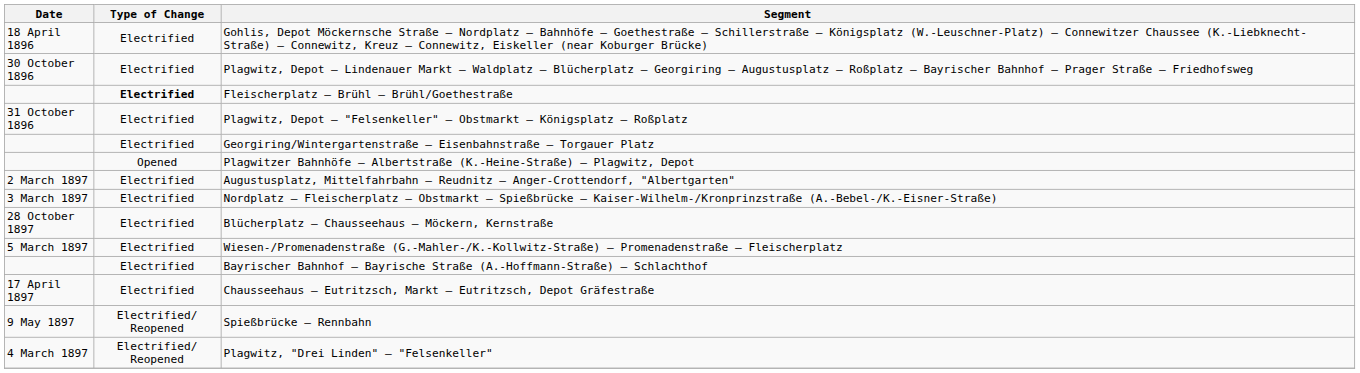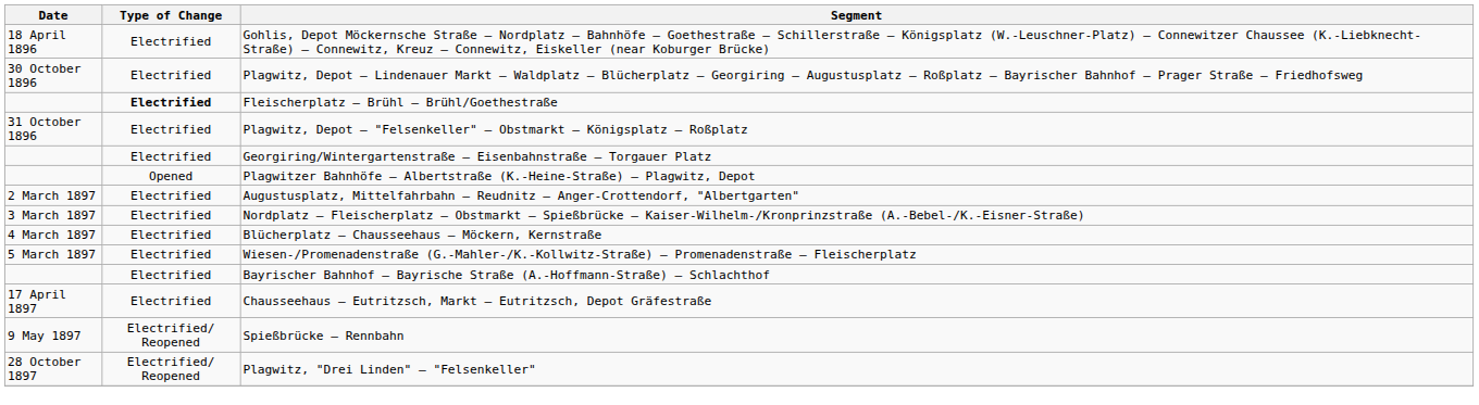 <table class="wikitable">
 <tr>
 <th>Date</th>
 <th>Type of Change</th>
 <th>Segment</th>
 </tr>
 <tr>
 <td>18 April 1896</td>
 <td align="center">Electrified</td>
 <td>Gohlis, Depot Möckernsche Straße – Nordplatz – Bahnhöfe – Goethestraße – Schillerstraße – Königsplatz (W.-Leuschner-Platz) – Connewitzer Chaussee (K.-Liebknecht-Straße) – Connewitz, Kreuz – Connewitz, Eiskeller (near Koburger Brücke)</td>
 </tr>
 <tr>
 <td>30 October 1896</td>
 <td align="center">Electrified</td>
 <td>Plagwitz, Depot – Lindenauer Markt – Waldplatz – Blücherplatz – Georgiring – Augustusplatz – Roßplatz – Bayrischer Bahnhof – Prager Straße – Friedhofsweg</td>
 </tr>
 <tr>
 <td></td>
 <td align="center"><strong>Electrified</strong></td>
 <td>Fleischerplatz – Brühl – Brühl/Goethestraße</td>
 </tr>
 <tr>
 <td>31 October 1896</td>
 <td align="center">Electrified</td>
 <td>Plagwitz, Depot – "Felsenkeller" – Obstmarkt – Königsplatz – Roßplatz</td>
 </tr>
 <tr>
 <td></td>
 <td align="center">Electrified</td>
 <td>Georgiring/Wintergartenstraße – Eisenbahnstraße – Torgauer Platz</td>
 </tr>
 <tr>
 <td></td>
 <td align="center">Opened</td>
 <td>Plagwitzer Bahnhöfe – Albertstraße (K.-Heine-Straße) – Plagwitz, Depot</td>
 </tr>
 <tr>
 <td>2 March 1897</td>
 <td align="center">Electrified</td>
 <td>Augustusplatz, Mittelfahrbahn – Reudnitz – Anger-Crottendorf, "Albertgarten"</td>
 </tr>
 <tr>
 <td>3 March 1897</td>
 <td align="center">Electrified</td>
 <td>Nordplatz – Fleischerplatz – Obstmarkt – Spießbrücke – Kaiser-Wilhelm-/Kronprinzstraße (A.-Bebel-/K.-Eisner-Straße)</td>
 </tr>
 <tr>
-<td>28 October 1897</td>
+<td>4 March 1897</td>
 <td align="center">Electrified</td>
 <td>Blücherplatz – Chausseehaus – Möckern, Kernstraße</td>
 </tr>
 <tr>
 <td>5 March 1897</td>
 <td align="center">Electrified</td>
 <td>Wiesen-/Promenadenstraße (G.-Mahler-/K.-Kollwitz-Straße) – Promenadenstraße – Fleischerplatz</td>
 </tr>
 <tr>
 <td></td>
 <td align="center">Electrified</td>
 <td>Bayrischer Bahnhof – Bayrische Straße (A.-Hoffmann-Straße) – Schlachthof</td>
 </tr>
 <tr>
 <td>17 April 1897</td>
 <td align="center">Electrified</td>
 <td>Chausseehaus – Eutritzsch, Markt – Eutritzsch, Depot Gräfestraße</td>
 </tr>
 <tr>
 <td>9 May 1897</td>
 <td align="center">Electrified/ Reopened</td>
 <td>Spießbrücke – Rennbahn</td>
 </tr>
 <tr>
-<td>4 March 1897</td>
+<td>28 October 1897</td>
 <td align="center">Electrified/ Reopened</td>
 <td>Plagwitz, "Drei Linden" – "Felsenkeller"</td>
 </tr>
 <tr>
 </tr>
 </table>
